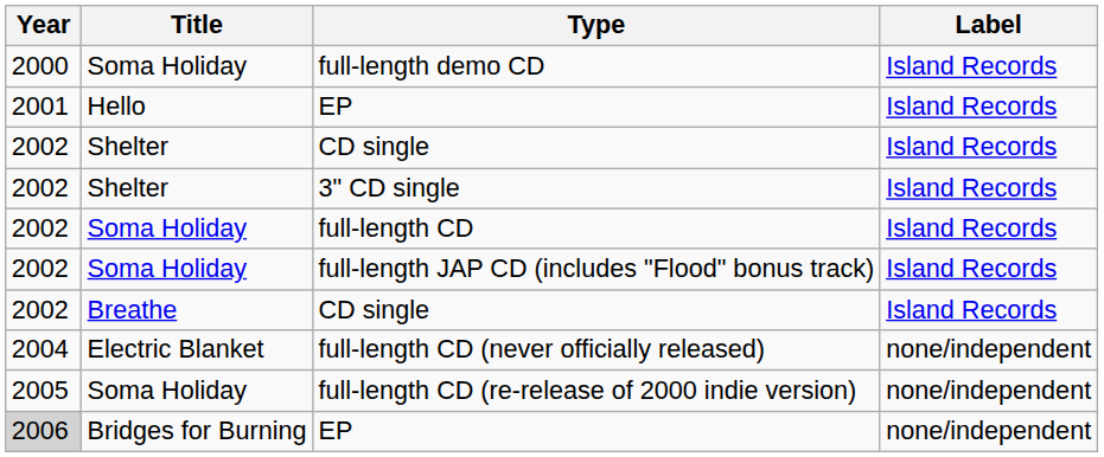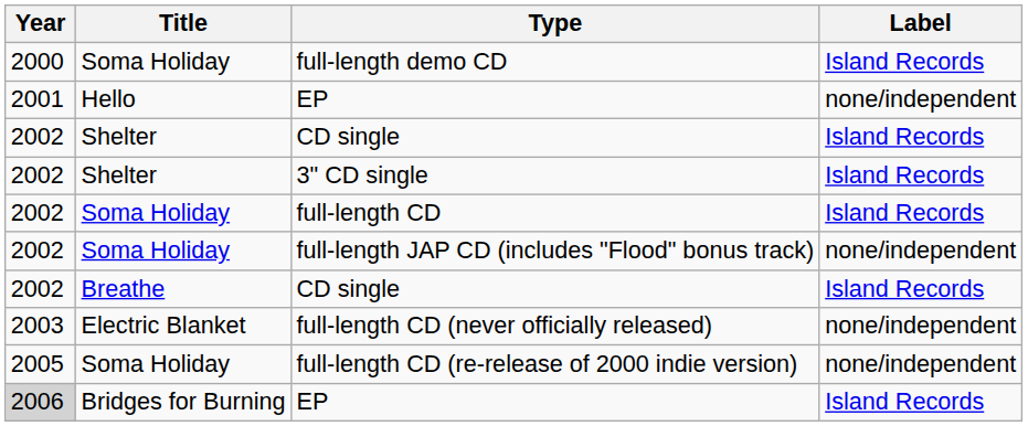 <table class="wikitable">
 <tr>
 <th align="center" valign="top" width="40">Year</th>
 <th align="left" valign="top">Title</th>
 <th align="left" valign="top">Type</th>
 <th align="left" valign="top">Label</th>
 </tr>
 <tr>
 <td>2000</td>
 <td>Soma Holiday</td>
 <td>full-length demo CD</td>
 <td><a href='#'>Island Records</a></td>
 </tr>
 <tr>
 <td>2001</td>
 <td>Hello</td>
 <td>EP</td>
-<td><a href='#'>Island Records</a></td>
+<td>none/independent</td>
 </tr>
 <tr>
 <td>2002</td>
 <td>Shelter</td>
 <td>CD single</td>
 <td><a href='#'>Island Records</a></td>
 </tr>
 <tr>
 <td>2002</td>
 <td>Shelter</td>
 <td>3" CD single</td>
 <td><a href='#'>Island Records</a></td>
 </tr>
 <tr>
 <td>2002</td>
 <td><a href='#'>Soma Holiday</a></td>
 <td>full-length CD</td>
 <td><a href='#'>Island Records</a></td>
 </tr>
 <tr>
 <td>2002</td>
 <td><a href='#'>Soma Holiday</a></td>
 <td>full-length JAP CD (includes "Flood" bonus track)</td>
-<td><a href='#'>Island Records</a></td>
+<td>none/independent</td>
 </tr>
 <tr>
 <td>2002</td>
 <td><a href='#'>Breathe</a></td>
 <td>CD single</td>
 <td><a href='#'>Island Records</a></td>
 </tr>
 <tr>
-<td>2004</td>
+<td>2003</td>
 <td>Electric Blanket</td>
 <td>full-length CD (never officially released)</td>
 <td>none/independent</td>
 </tr>
 <tr>
 <td>2005</td>
 <td>Soma Holiday</td>
 <td>full-length CD (re-release of 2000 indie version)</td>
 <td>none/independent</td>
 </tr>
 <tr>
 <td style="background: lightgrey;">2006</td>
 <td>Bridges for Burning</td>
 <td>EP</td>
-<td>none/independent</td>
+<td><a href='#'>Island Records</a></td>
 </tr>
 </table>
